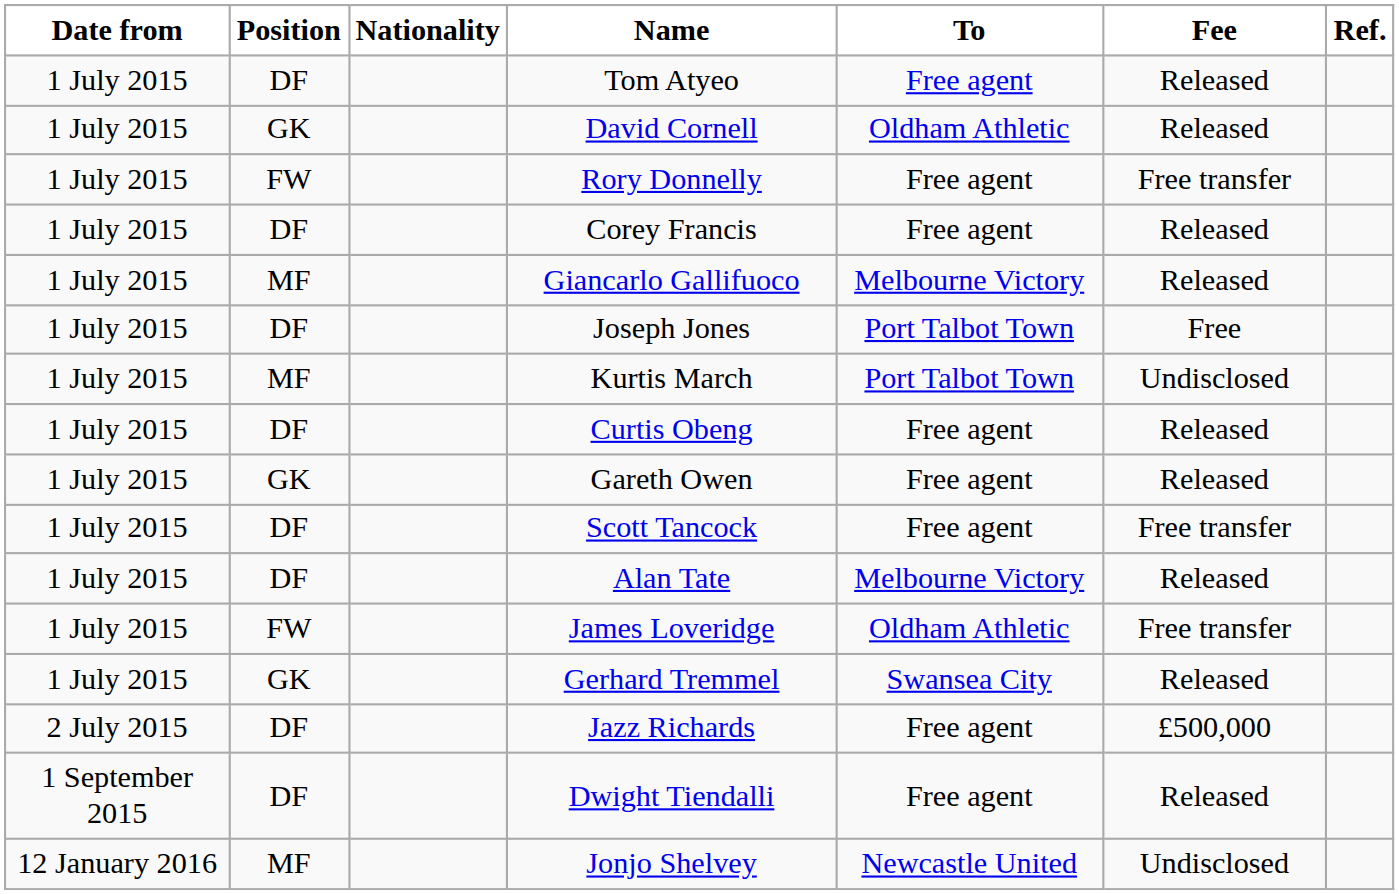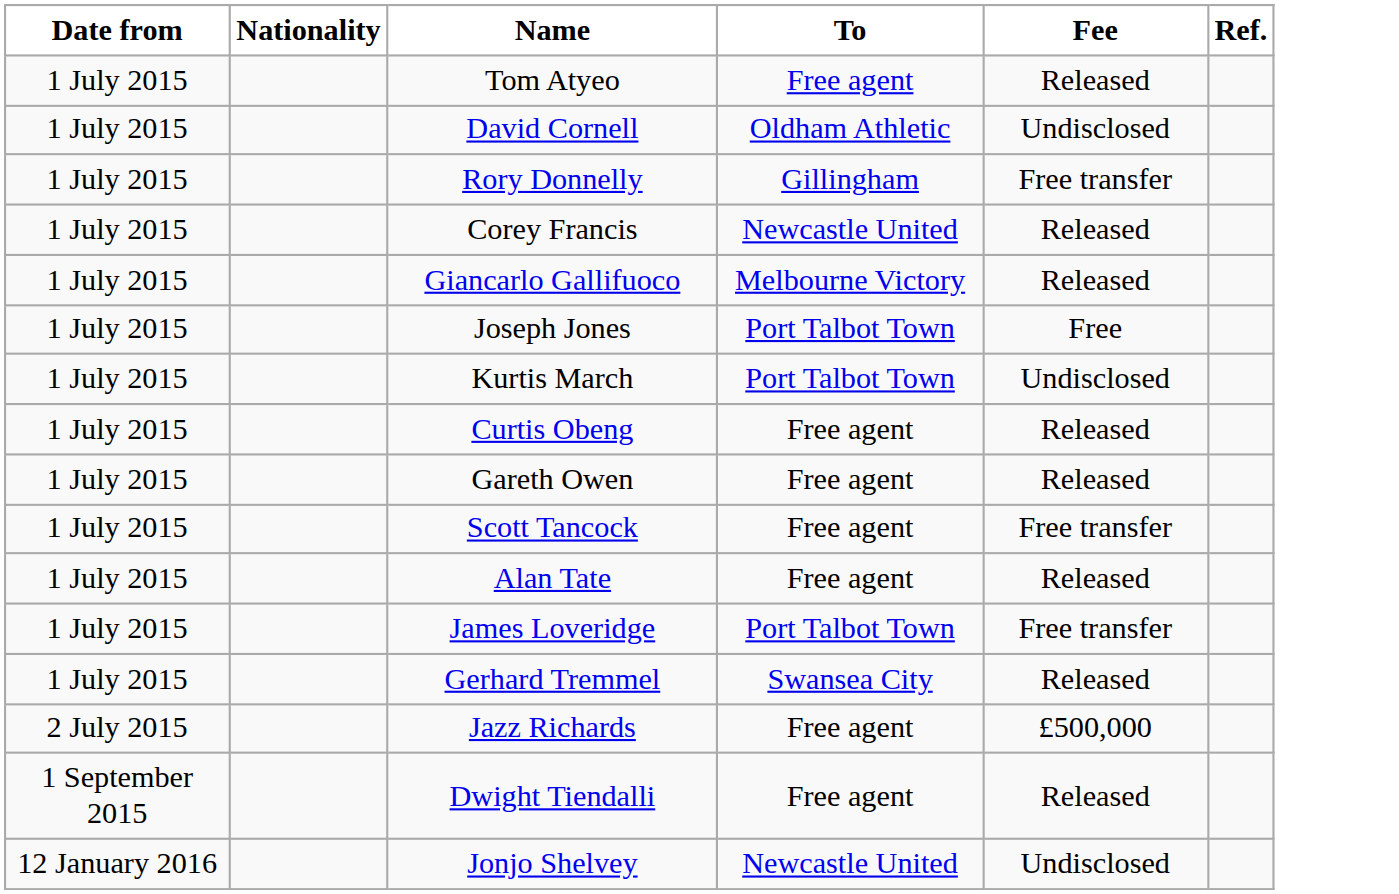 <table class="wikitable"  style="text-align:center; font-size:90%; ">
 <tr>
 <th style="background:white; color:black; width:100px;">Date from</th>
-<th style="background:white; color:black; width:50px;">Position</th>
 <th style="background:white; color:black; width:50px;">Nationality</th>
 <th style="background:white; color:black; width:150px;">Name</th>
 <th style="background:white; color:black; width:120px;">To</th>
 <th style="background:white; color:black; width:100px;">Fee</th>
 <th style="background:white; color:black;">Ref.</th>
 </tr>
 <tr>
 <td>1 July 2015</td>
-<td>DF</td>
 <td></td>
 <td>Tom Atyeo</td>
 <td><a href='#'>Free agent</a></td>
 <td>Released</td>
 <td></td>
 </tr>
 <tr>
 <td>1 July 2015</td>
-<td>GK</td>
 <td></td>
 <td><a href='#'>David Cornell</a></td>
 <td><a href='#'>Oldham Athletic</a> </td>
+<td>Undisclosed</td>
+<td></td>
+</tr>
+<tr>
+<td>1 July 2015</td>
+<td></td>
+<td><a href='#'>Rory Donnelly</a></td>
+<td><a href='#'>Gillingham</a> </td>
+<td>Free transfer</td>
+<td></td>
+</tr>
+<tr>
+<td>1 July 2015</td>
+<td></td>
+<td>Corey Francis</td>
+<td><a href='#'>Newcastle United</a></td>
 <td>Released</td>
 <td></td>
 </tr>
 <tr>
 <td>1 July 2015</td>
-<td>FW</td>
-<td></td>
-<td><a href='#'>Rory Donnelly</a></td>
-<td>Free agent</td>
-<td>Free transfer</td>
-<td></td>
-</tr>
-<tr>
-<td>1 July 2015</td>
-<td>DF</td>
-<td></td>
-<td>Corey Francis</td>
-<td>Free agent</td>
-<td>Released</td>
-<td></td>
-</tr>
-<tr>
-<td>1 July 2015</td>
-<td>MF</td>
 <td></td>
 <td><a href='#'>Giancarlo Gallifuoco</a></td>
 <td><a href='#'>Melbourne Victory</a> </td>
 <td>Released</td>
 <td></td>
 </tr>
 <tr>
 <td>1 July 2015</td>
-<td>DF</td>
 <td></td>
 <td>Joseph Jones</td>
 <td><a href='#'>Port Talbot Town</a> </td>
 <td>Free</td>
 <td></td>
 </tr>
 <tr>
 <td>1 July 2015</td>
-<td>MF</td>
 <td></td>
 <td>Kurtis March</td>
 <td><a href='#'>Port Talbot Town</a></td>
 <td>Undisclosed</td>
 <td></td>
 </tr>
 <tr>
 <td>1 July 2015</td>
-<td>DF</td>
 <td></td>
 <td><a href='#'>Curtis Obeng</a></td>
 <td>Free agent</td>
 <td>Released</td>
 <td></td>
 </tr>
 <tr>
 <td>1 July 2015</td>
-<td>GK</td>
 <td></td>
 <td>Gareth Owen</td>
 <td>Free agent</td>
 <td>Released</td>
 <td></td>
 </tr>
 <tr>
 <td>1 July 2015</td>
-<td>DF</td>
 <td></td>
 <td><a href='#'>Scott Tancock</a></td>
 <td>Free agent</td>
 <td>Free transfer</td>
 <td></td>
 </tr>
 <tr>
 <td>1 July 2015</td>
-<td>DF</td>
 <td></td>
 <td><a href='#'>Alan Tate</a></td>
-<td><a href='#'>Melbourne Victory</a> </td>
+<td>Free agent</td>
 <td>Released</td>
 <td></td>
 </tr>
 <tr>
 <td>1 July 2015</td>
-<td>FW</td>
 <td></td>
 <td><a href='#'>James Loveridge</a></td>
-<td><a href='#'>Oldham Athletic</a> </td>
+<td><a href='#'>Port Talbot Town</a></td>
 <td>Free transfer</td>
 <td></td>
 </tr>
 <tr>
 <td>1 July 2015</td>
-<td>GK</td>
 <td></td>
 <td><a href='#'>Gerhard Tremmel</a></td>
 <td><a href='#'>Swansea City</a> </td>
 <td>Released</td>
 <td></td>
 </tr>
 <tr>
 <td>2 July 2015</td>
-<td>DF</td>
 <td></td>
 <td><a href='#'>Jazz Richards</a></td>
 <td>Free agent</td>
 <td>£500,000</td>
 <td></td>
 </tr>
 <tr>
 <td>1 September 2015</td>
-<td>DF</td>
 <td></td>
 <td><a href='#'>Dwight Tiendalli</a></td>
 <td>Free agent</td>
 <td>Released</td>
 <td></td>
 </tr>
 <tr>
 <td>12 January 2016</td>
-<td>MF</td>
 <td></td>
 <td><a href='#'>Jonjo Shelvey</a></td>
 <td><a href='#'>Newcastle United</a></td>
 <td>Undisclosed</td>
 <td></td>
 </tr>
 </table>
